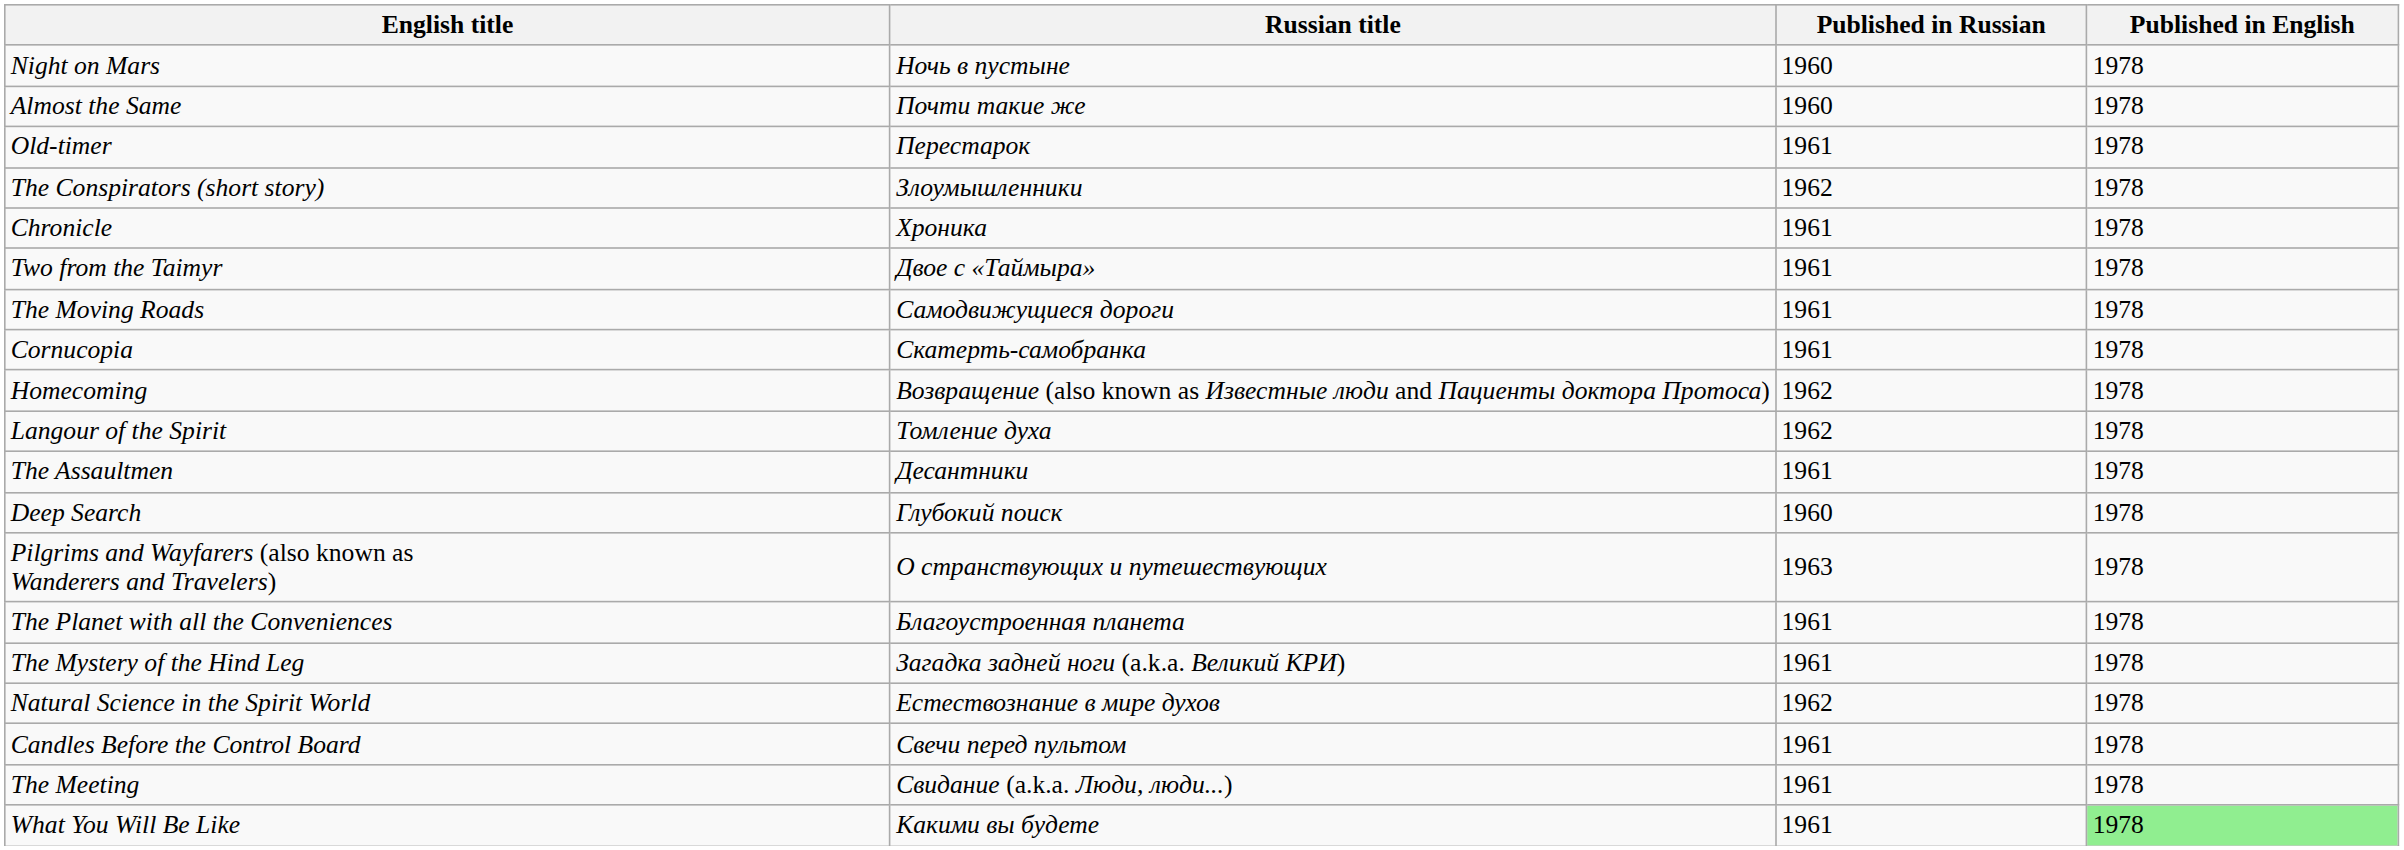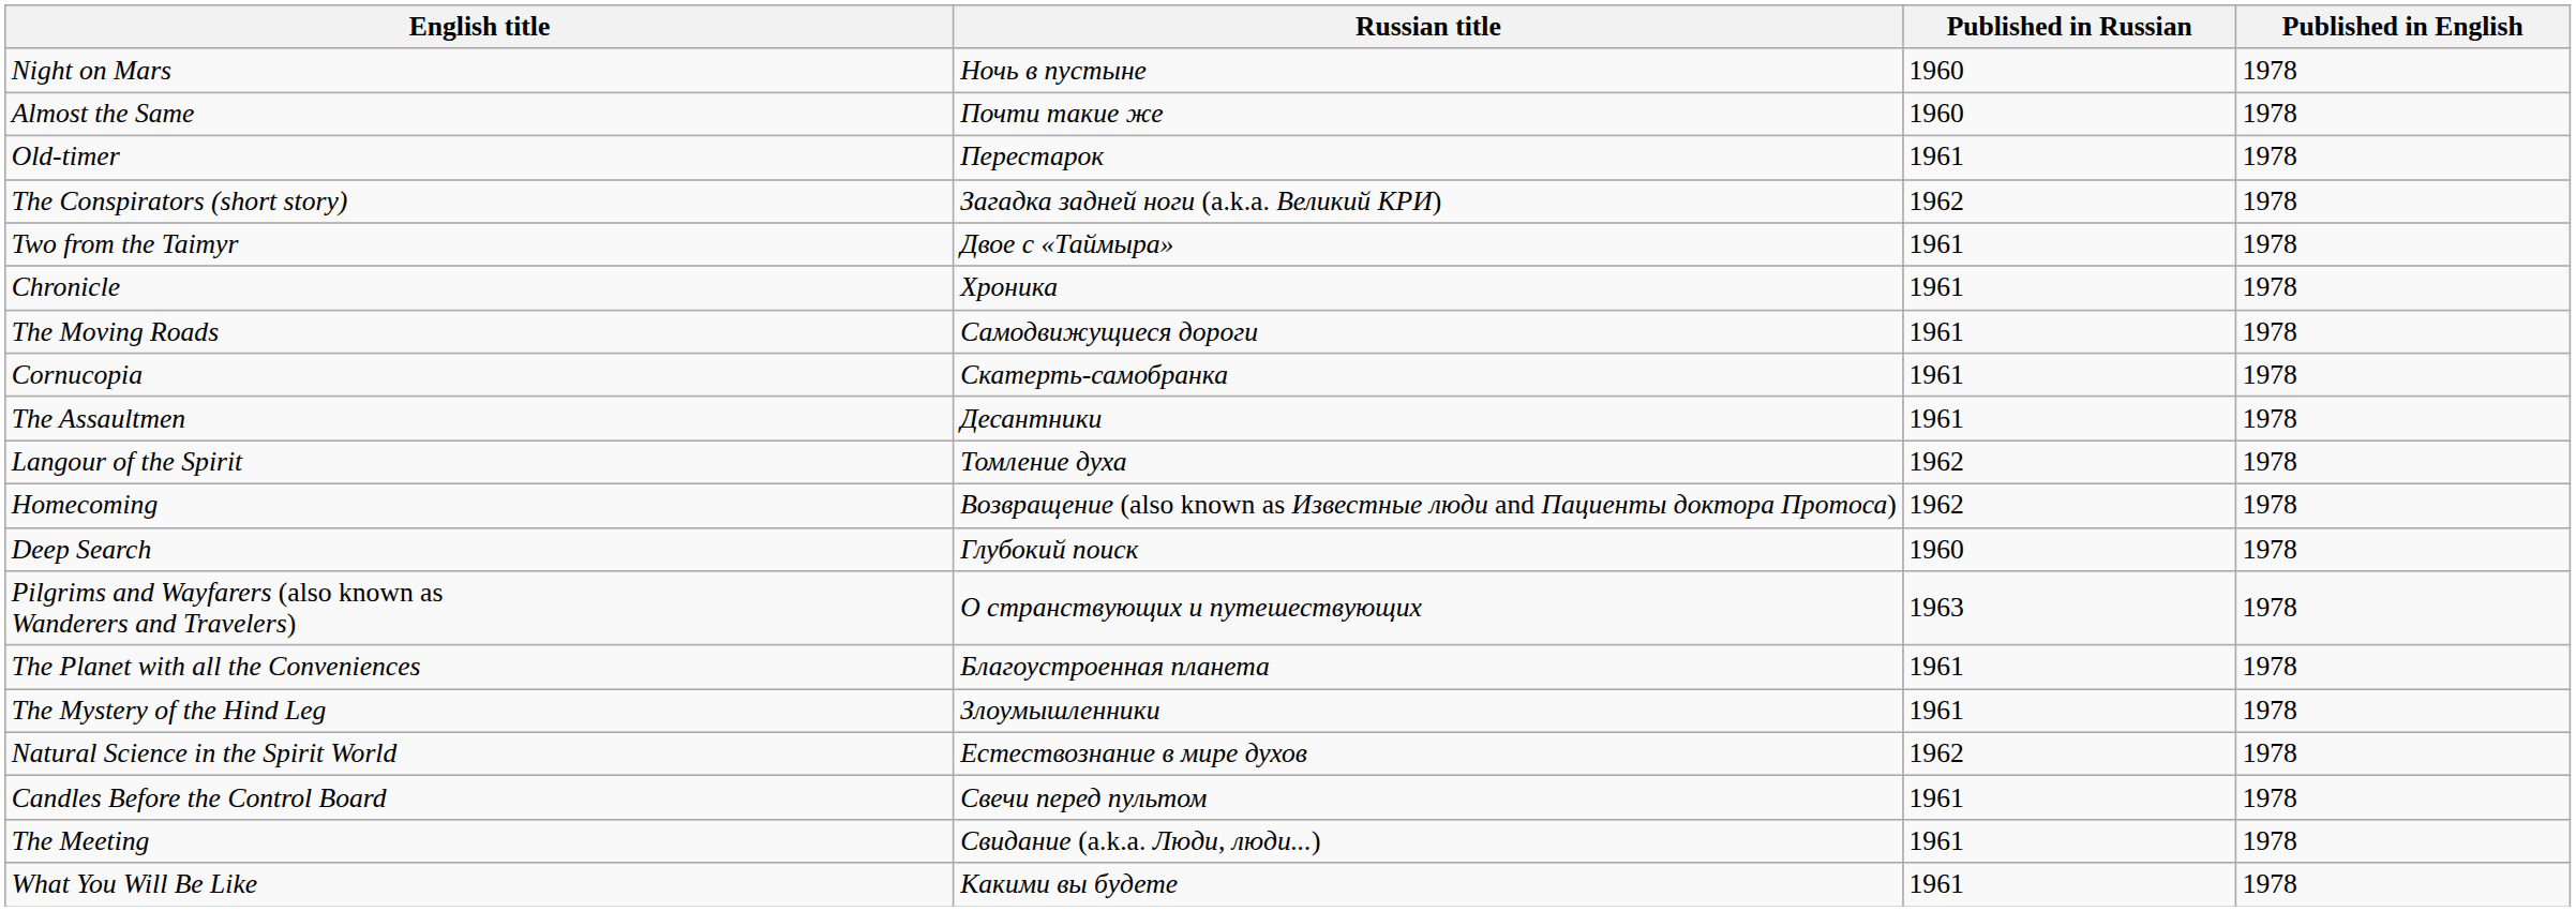 <table class="wikitable">
 <tr>
 <th style="width:37%;">English title</th>
 <th style="width:37%;">Russian title</th>
 <th style="width:13%;">Published in Russian</th>
 <th style="width:13%;">Published in English</th>
 </tr>
 <tr>
 <td><em>Night on Mars</em></td>
 <td><em>Ночь в пустыне</em></td>
 <td>1960</td>
 <td>1978</td>
 </tr>
 <tr>
 <td><em>Almost the Same</em></td>
 <td><em>Почти такие же</em></td>
 <td>1960</td>
 <td>1978</td>
 </tr>
 <tr>
 <td><em>Old-timer</em></td>
 <td><em>Перестарок</em></td>
 <td>1961</td>
 <td>1978</td>
 </tr>
 <tr>
 <td><em>The Conspirators (short story)</em></td>
-<td><em>Злоумышленники</em></td>
+<td><em>Загадка задней ноги</em> (a.k.a. <em>Великий КРИ</em>)</td>
 <td>1962</td>
+<td>1978</td>
+</tr>
+<tr>
+<td><em>Two from the Taimyr</em></td>
+<td><em>Двое с «Таймыра»</em></td>
+<td>1961</td>
 <td>1978</td>
 </tr>
 <tr>
 <td><em>Chronicle</em></td>
 <td><em>Хроника</em></td>
-<td>1961</td>
-<td>1978</td>
-</tr>
-<tr>
-<td><em>Two from the Taimyr</em></td>
-<td><em>Двое с «Таймыра»</em></td>
 <td>1961</td>
 <td>1978</td>
 </tr>
 <tr>
 <td><em>The Moving Roads</em></td>
 <td><em>Самодвижущиеся дороги</em></td>
 <td>1961</td>
 <td>1978</td>
 </tr>
 <tr>
 <td><em>Cornucopia</em></td>
 <td><em>Скатерть-самобранка</em></td>
 <td>1961</td>
 <td>1978</td>
 </tr>
 <tr>
-<td><em>Homecoming</em></td>
-<td><em>Возвращение</em> (also known as <em>Известные люди</em> and <em>Пациенты доктора Протоса</em>)</td>
-<td>1962</td>
+<td><em>The Assaultmen</em></td>
+<td><em>Десантники</em></td>
+<td>1961</td>
 <td>1978</td>
 </tr>
 <tr>
 <td><em>Langour of the Spirit</em></td>
 <td><em>Томление духа</em></td>
 <td>1962</td>
 <td>1978</td>
 </tr>
 <tr>
-<td><em>The Assaultmen</em></td>
-<td><em>Десантники</em></td>
-<td>1961</td>
+<td><em>Homecoming</em></td>
+<td><em>Возвращение</em> (also known as <em>Известные люди</em> and <em>Пациенты доктора Протоса</em>)</td>
+<td>1962</td>
 <td>1978</td>
 </tr>
 <tr>
 <td><em>Deep Search</em></td>
 <td><em>Глубокий поиск</em></td>
 <td>1960</td>
 <td>1978</td>
 </tr>
 <tr>
 <td><em>Pilgrims and Wayfarers</em> (also known as <br> <em>Wanderers and Travelers</em>)</td>
 <td><em>О странствующих и путешествующих</em></td>
 <td>1963</td>
 <td>1978</td>
 </tr>
 <tr>
 <td><em>The Planet with all the Conveniences</em></td>
 <td><em>Благоустроенная планета</em></td>
 <td>1961</td>
 <td>1978</td>
 </tr>
 <tr>
 <td><em>The Mystery of the Hind Leg</em></td>
-<td><em>Загадка задней ноги</em> (a.k.a. <em>Великий КРИ</em>)</td>
+<td><em>Злоумышленники</em></td>
 <td>1961</td>
 <td>1978</td>
 </tr>
 <tr>
 <td><em>Natural Science in the Spirit World</em></td>
 <td><em>Естествознание в мире духов</em></td>
 <td>1962</td>
 <td>1978</td>
 </tr>
 <tr>
 <td><em>Candles Before the Control Board</em></td>
 <td><em>Свечи перед пультом</em></td>
 <td>1961</td>
 <td>1978</td>
 </tr>
 <tr>
 <td><em>The Meeting</em></td>
 <td><em>Свидание</em> (a.k.a. <em>Люди, люди...</em>)</td>
 <td>1961</td>
 <td>1978</td>
 </tr>
 <tr>
 <td><em>What You Will Be Like</em></td>
 <td><em>Какими вы будете</em></td>
 <td>1961</td>
-<td style="background: lightgreen;">1978</td>
+<td>1978</td>
 </tr>
 </table>
